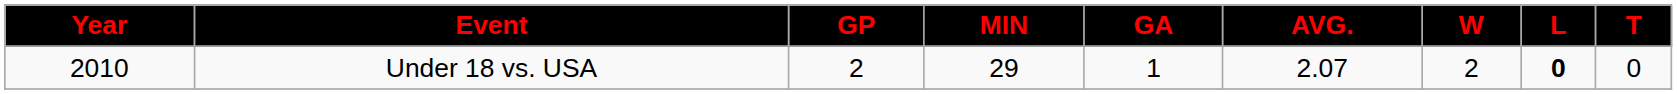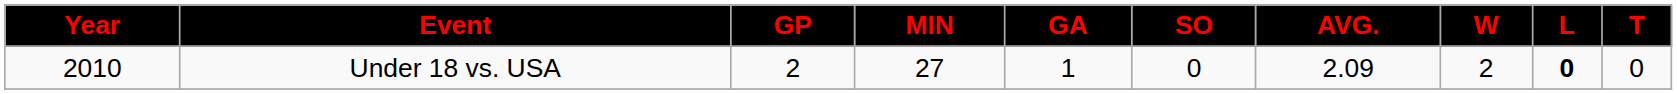 <table class="wikitable" width="80%">
 <tr align="center"  style="background:black;color:red;">
 <td><strong>Year</strong></td>
 <td><strong>Event</strong></td>
 <td><strong>GP</strong></td>
 <td><strong>MIN</strong></td>
 <td><strong>GA</strong></td>
+<td><strong>SO</strong></td>
 <td><strong>AVG.</strong></td>
 <td><strong>W</strong></td>
 <td><strong>L</strong></td>
 <td><strong>T</strong></td>
 </tr>
 <tr align="center" bgcolor="">
 <td>2010</td>
 <td>Under 18 vs. USA</td>
 <td>2</td>
-<td>29</td>
+<td>27</td>
 <td>1</td>
-<td>2.07</td>
+<td>0</td>
+<td>2.09</td>
 <td>2</td>
 <td><strong>0</strong></td>
 <td>0</td>
 </tr>
 </table>
